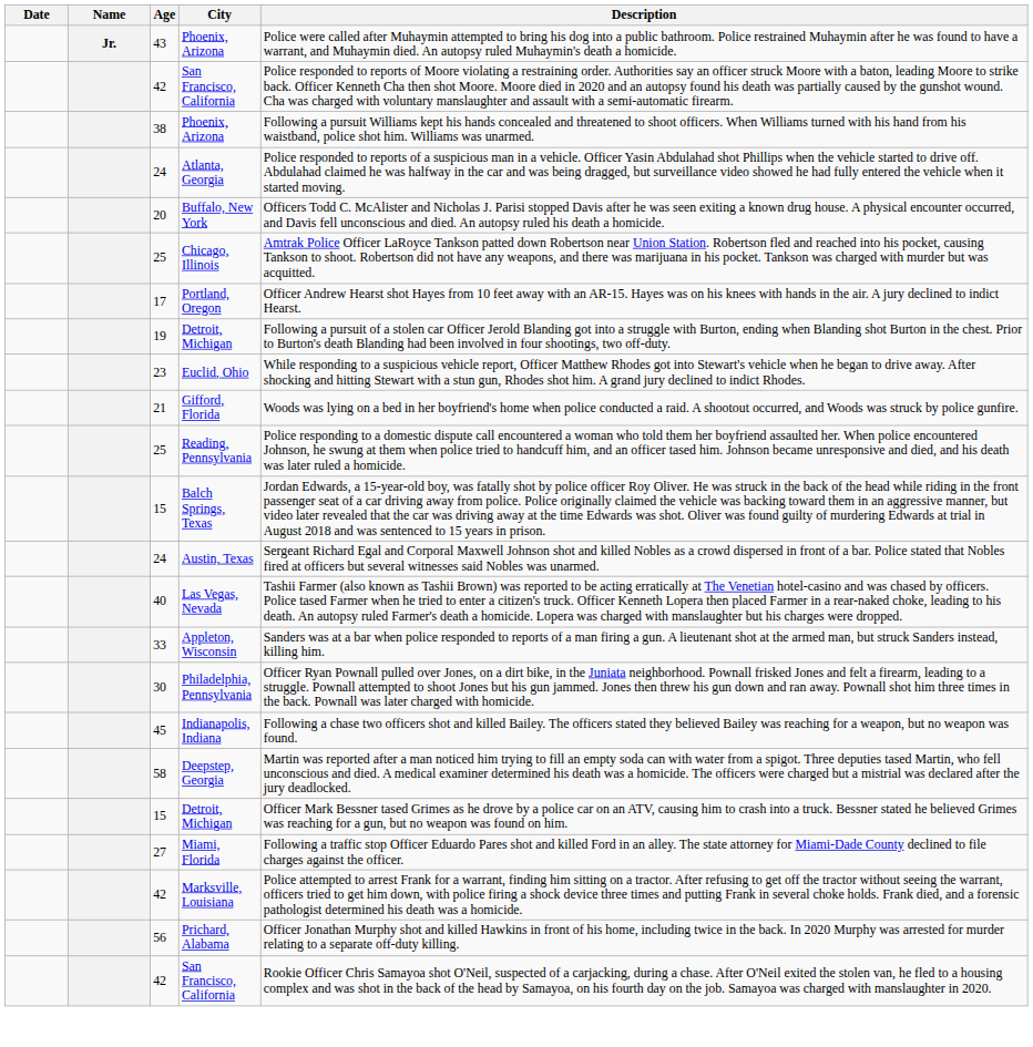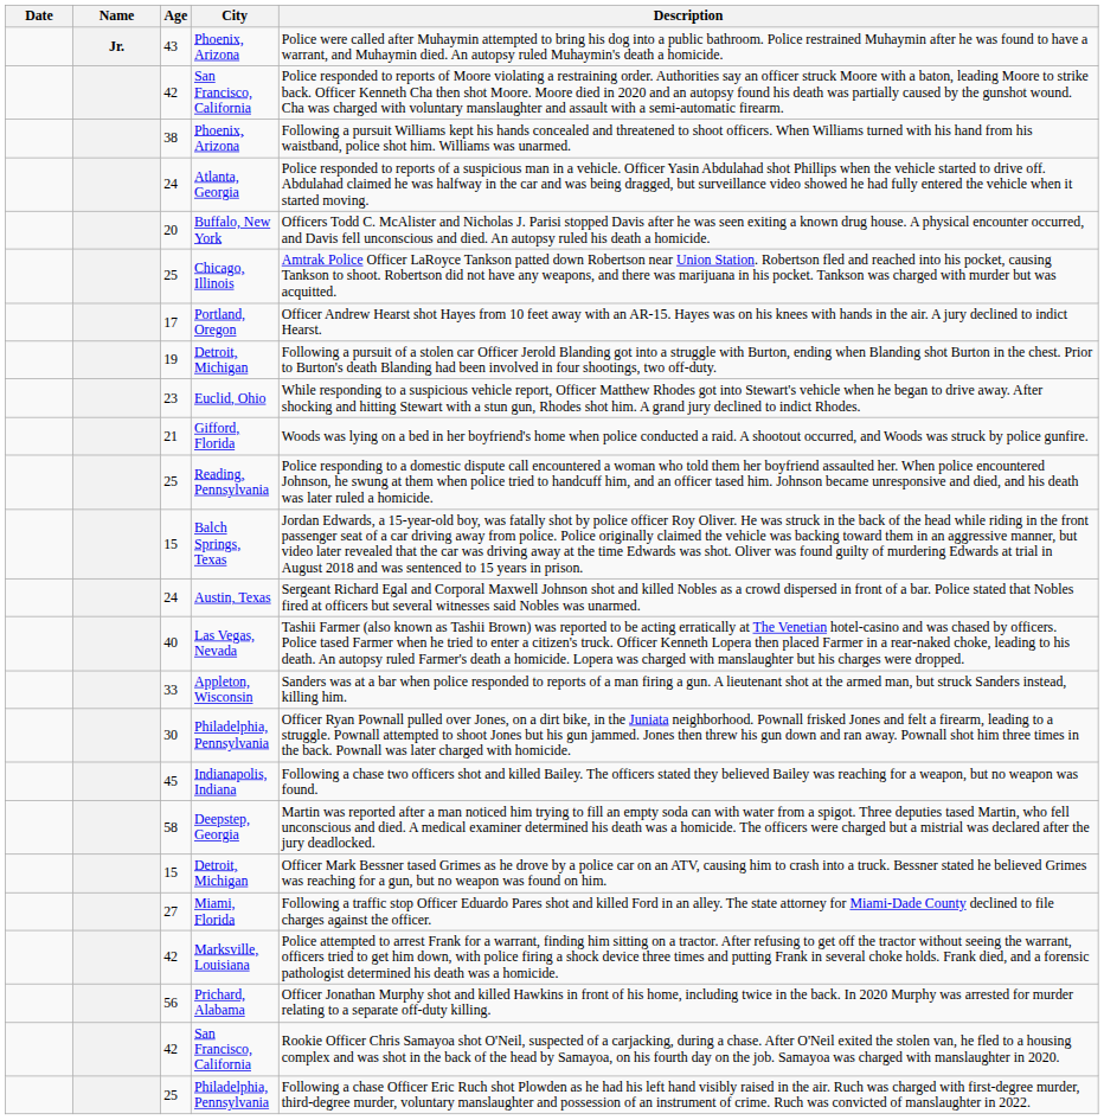 <table class="wikitable sortable plainrowheaders">
 <tr>
 <th scope="col" style="width:6.2%">Date</th>
 <th scope="col" style="width:8%">Name</th>
 <th scope="col" style="width:2.8%">Age</th>
 <th scope="col" style="width:8%">City</th>
 <th scope="col" class="unsortable">Description</th>
 </tr>
 <tr>
 <td></td>
 <th scope="row"> Jr.</th>
 <td>43</td>
 <td><a href='#'>Phoenix, Arizona</a></td>
 <td>Police were called after Muhaymin attempted to bring his dog into a public bathroom. Police restrained Muhaymin after he was found to have a warrant, and Muhaymin died. An autopsy ruled Muhaymin's death a homicide.</td>
 </tr>
 <tr>
 <td></td>
 <th scope="row"></th>
 <td>42</td>
 <td><a href='#'>San Francisco, California</a></td>
 <td>Police responded to reports of Moore violating a restraining order. Authorities say an officer struck Moore with a baton, leading Moore to strike back. Officer Kenneth Cha then shot Moore. Moore died in 2020 and an autopsy found his death was partially caused by the gunshot wound. Cha was charged with voluntary manslaughter and assault with a semi-automatic firearm.</td>
 </tr>
 <tr>
 <td></td>
 <th scope="row"></th>
 <td>38</td>
 <td><a href='#'>Phoenix, Arizona</a></td>
 <td>Following a pursuit Williams kept his hands concealed and threatened to shoot officers. When Williams turned with his hand from his waistband, police shot him. Williams was unarmed.</td>
 </tr>
 <tr>
 <td></td>
 <th scope="row"></th>
 <td>24</td>
 <td><a href='#'>Atlanta, Georgia</a></td>
 <td>Police responded to reports of a suspicious man in a vehicle. Officer Yasin Abdulahad shot Phillips when the vehicle started to drive off. Abdulahad claimed he was halfway in the car and was being dragged, but surveillance video showed he had fully entered the vehicle when it started moving.</td>
 </tr>
 <tr>
 <td></td>
 <th scope="row"></th>
 <td>20</td>
 <td><a href='#'>Buffalo, New York</a></td>
 <td>Officers Todd C. McAlister and Nicholas J. Parisi stopped Davis after he was seen exiting a known drug house. A physical encounter occurred, and Davis fell unconscious and died. An autopsy ruled his death a homicide.</td>
 </tr>
 <tr>
 <td></td>
 <th scope="row"></th>
 <td>25</td>
 <td><a href='#'>Chicago, Illinois</a></td>
 <td><a href='#'>Amtrak Police</a> Officer LaRoyce Tankson patted down Robertson near <a href='#'>Union Station</a>. Robertson fled and reached into his pocket, causing Tankson to shoot. Robertson did not have any weapons, and there was marijuana in his pocket. Tankson was charged with murder but was acquitted.</td>
 </tr>
 <tr>
 <td></td>
 <th scope="row"></th>
 <td>17</td>
 <td><a href='#'>Portland, Oregon</a></td>
 <td>Officer Andrew Hearst shot Hayes from 10 feet away with an AR-15. Hayes was on his knees with hands in the air. A jury declined to indict Hearst.</td>
 </tr>
 <tr>
 <td></td>
 <th scope="row"></th>
 <td>19</td>
 <td><a href='#'>Detroit, Michigan</a></td>
 <td>Following a pursuit of a stolen car Officer Jerold Blanding got into a struggle with Burton, ending when Blanding shot Burton in the chest. Prior to Burton's death Blanding had been involved in four shootings, two off-duty.</td>
 </tr>
 <tr>
 <td></td>
 <th scope="row"></th>
 <td>23</td>
 <td><a href='#'>Euclid, Ohio</a></td>
 <td>While responding to a suspicious vehicle report, Officer Matthew Rhodes got into Stewart's vehicle when he began to drive away. After shocking and hitting Stewart with a stun gun, Rhodes shot him. A grand jury declined to indict Rhodes.</td>
 </tr>
 <tr>
 <td></td>
 <th scope="row"></th>
 <td>21</td>
 <td><a href='#'>Gifford, Florida</a></td>
 <td>Woods was lying on a bed in her boyfriend's home when police conducted a raid. A shootout occurred, and Woods was struck by police gunfire.</td>
 </tr>
 <tr>
 <td></td>
 <th scope="row"></th>
 <td>25</td>
 <td><a href='#'>Reading, Pennsylvania</a></td>
 <td>Police responding to a domestic dispute call encountered a woman who told them her boyfriend assaulted her. When police encountered Johnson, he swung at them when police tried to handcuff him, and an officer tased him. Johnson became unresponsive and died, and his death was later ruled a homicide.</td>
 </tr>
 <tr>
 <td></td>
 <th scope="row"></th>
 <td>15</td>
 <td><a href='#'>Balch Springs, Texas</a></td>
 <td>Jordan Edwards, a 15-year-old boy, was fatally shot by police officer Roy Oliver. He was struck in the back of the head while riding in the front passenger seat of a car driving away from police. Police originally claimed the vehicle was backing toward them in an aggressive manner, but video later revealed that the car was driving away at the time Edwards was shot. Oliver was found guilty of murdering Edwards at trial in August 2018 and was sentenced to 15 years in prison.</td>
 </tr>
 <tr>
 <td></td>
 <th scope="row"></th>
 <td>24</td>
 <td><a href='#'>Austin, Texas</a></td>
 <td>Sergeant Richard Egal and Corporal Maxwell Johnson shot and killed Nobles as a crowd dispersed in front of a bar. Police stated that Nobles fired at officers but several witnesses said Nobles was unarmed.</td>
 </tr>
 <tr>
 <td></td>
 <th scope="row"></th>
 <td>40</td>
 <td><a href='#'>Las Vegas, Nevada</a></td>
 <td>Tashii Farmer (also known as Tashii Brown) was reported to be acting erratically at <a href='#'>The Venetian</a> hotel-casino and was chased by officers. Police tased Farmer when he tried to enter a citizen's truck. Officer Kenneth Lopera then placed Farmer in a rear-naked choke, leading to his death. An autopsy ruled Farmer's death a homicide. Lopera was charged with manslaughter but his charges were dropped.</td>
 </tr>
 <tr>
 <td></td>
 <th scope="row"></th>
 <td>33</td>
 <td><a href='#'>Appleton, Wisconsin</a></td>
 <td>Sanders was at a bar when police responded to reports of a man firing a gun. A lieutenant shot at the armed man, but struck Sanders instead, killing him.</td>
 </tr>
 <tr>
 <td></td>
 <th scope="row"></th>
 <td>30</td>
 <td><a href='#'>Philadelphia, Pennsylvania</a></td>
 <td>Officer Ryan Pownall pulled over Jones, on a dirt bike, in the <a href='#'>Juniata</a> neighborhood. Pownall frisked Jones and felt a firearm, leading to a struggle. Pownall attempted to shoot Jones but his gun jammed. Jones then threw his gun down and ran away. Pownall shot him three times in the back. Pownall was later charged with homicide.</td>
 </tr>
 <tr>
 <td></td>
 <th scope="row"></th>
 <td>45</td>
 <td><a href='#'>Indianapolis, Indiana</a></td>
 <td>Following a chase two officers shot and killed Bailey. The officers stated they believed Bailey was reaching for a weapon, but no weapon was found.</td>
 </tr>
 <tr>
 <td></td>
 <th scope="row"></th>
 <td>58</td>
 <td><a href='#'>Deepstep, Georgia</a></td>
 <td>Martin was reported after a man noticed him trying to fill an empty soda can with water from a spigot. Three deputies tased Martin, who fell unconscious and died. A medical examiner determined his death was a homicide. The officers were charged but a mistrial was declared after the jury deadlocked.</td>
 </tr>
 <tr>
 <td></td>
 <th scope="row"></th>
 <td>15</td>
 <td><a href='#'>Detroit, Michigan</a></td>
 <td>Officer Mark Bessner tased Grimes as he drove by a police car on an ATV, causing him to crash into a truck. Bessner stated he believed Grimes was reaching for a gun, but no weapon was found on him.</td>
 </tr>
 <tr>
 <td></td>
 <th scope="row"></th>
 <td>27</td>
 <td><a href='#'>Miami, Florida</a></td>
 <td>Following a traffic stop Officer Eduardo Pares shot and killed Ford in an alley. The state attorney for <a href='#'>Miami-Dade County</a> declined to file charges against the officer.</td>
 </tr>
 <tr>
 <td></td>
 <th scope="row"></th>
 <td>42</td>
 <td><a href='#'>Marksville, Louisiana</a></td>
 <td>Police attempted to arrest Frank for a warrant, finding him sitting on a tractor. After refusing to get off the tractor without seeing the warrant, officers tried to get him down, with police firing a shock device three times and putting Frank in several choke holds. Frank died, and a forensic pathologist determined his death was a homicide.</td>
 </tr>
 <tr>
 <td></td>
 <th scope="row"></th>
 <td>56</td>
 <td><a href='#'>Prichard, Alabama</a></td>
 <td>Officer Jonathan Murphy shot and killed Hawkins in front of his home, including twice in the back. In 2020 Murphy was arrested for murder relating to a separate off-duty killing.</td>
 </tr>
 <tr>
 <td></td>
 <th scope="row"></th>
 <td>42</td>
 <td><a href='#'>San Francisco, California</a></td>
 <td>Rookie Officer Chris Samayoa shot O'Neil, suspected of a carjacking, during a chase. After O'Neil exited the stolen van, he fled to a housing complex and was shot in the back of the head by Samayoa, on his fourth day on the job. Samayoa was charged with manslaughter in 2020.</td>
 </tr>
+<tr>
+<td></td>
+<th scope="row"></th>
+<td>25</td>
+<td><a href='#'>Philadelphia, Pennsylvania</a></td>
+<td>Following a chase Officer Eric Ruch shot Plowden as he had his left hand visibly raised in the air. Ruch was charged with first-degree murder, third-degree murder, voluntary manslaughter and possession of an instrument of crime. Ruch was convicted of manslaughter in 2022.</td>
+</tr>
 </table>
